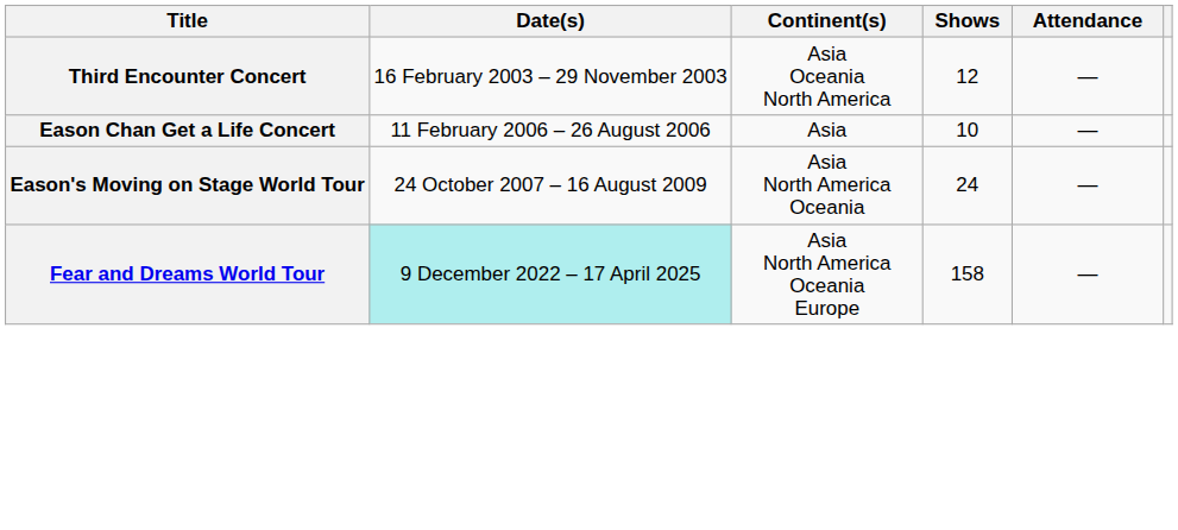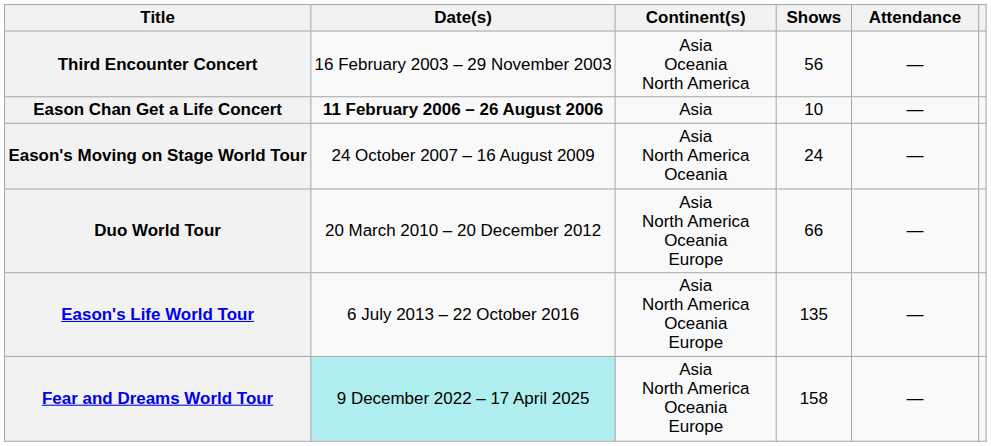 <table class="wikitable plainrowheaders" style="text-align:center">
 <tr>
 <th>Title</th>
 <th>Date(s)</th>
 <th style="width:9em">Continent(s)</th>
 <th style="width:4em">Shows</th>
 <th style="width:7em">Attendance</th>
 <th></th>
 </tr>
 <tr>
 <th scope="row">Third Encounter Concert</th>
 <td>16 February 2003 – 29 November 2003</td>
 <td>Asia<br>Oceania<br>North America</td>
-<td>12</td>
+<td>56</td>
 <td>—</td>
 <td></td>
 </tr>
 <tr>
 <th scope="row">Eason Chan Get a Life Concert</th>
-<td>11 February 2006 – 26 August 2006</td>
+<td><strong>11 February 2006 – 26 August 2006</strong></td>
 <td>Asia</td>
 <td>10</td>
 <td>—</td>
 <td></td>
 </tr>
 <tr>
 <th scope="row">Eason's Moving on Stage World Tour</th>
 <td>24 October 2007 – 16 August 2009</td>
 <td>Asia<br>North America<br>Oceania</td>
 <td>24</td>
 <td>—</td>
 <td></td>
 </tr>
 <tr>
+<th scope="row">Duo World Tour</th>
+<td>20 March 2010 – 20 December 2012</td>
+<td>Asia<br>North America<br>Oceania<br>Europe</td>
+<td>66</td>
+<td>—</td>
+<td></td>
+</tr>
+<tr>
+<th scope="row"><a href='#'>Eason's Life World Tour</a></th>
+<td>6 July 2013 – 22 October 2016</td>
+<td>Asia<br>North America<br>Oceania<br>Europe</td>
+<td>135</td>
+<td>—</td>
+<td></td>
+</tr>
+<tr>
 <th scope="row"><a href='#'>Fear and Dreams World Tour</a></th>
 <td style="background: paleturquoise;">9 December 2022 – 17 April 2025</td>
 <td>Asia<br>North America<br>Oceania<br>Europe</td>
 <td>158</td>
 <td>—</td>
 <td></td>
 </tr>
 </table>
